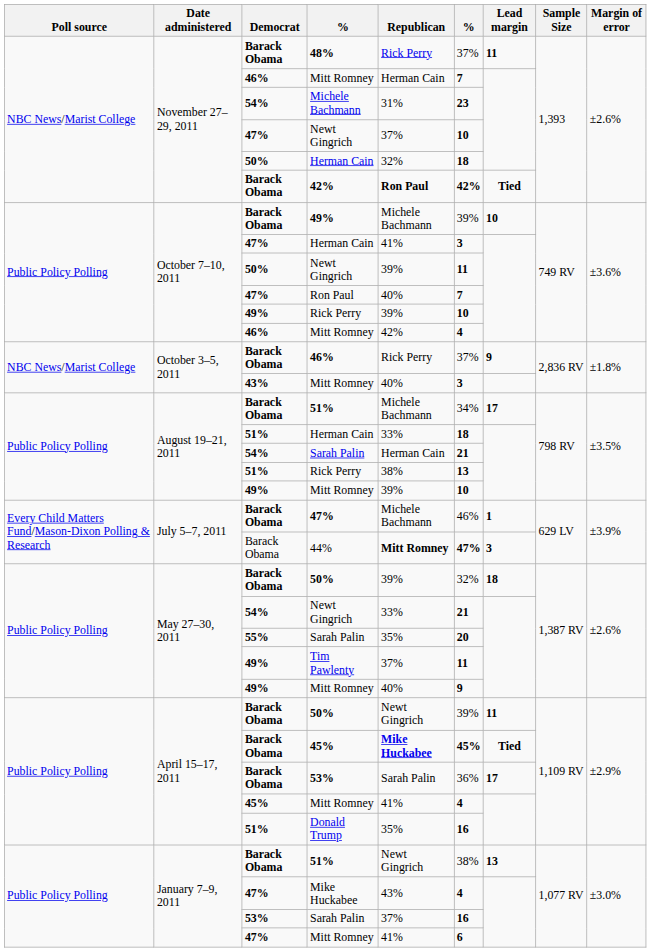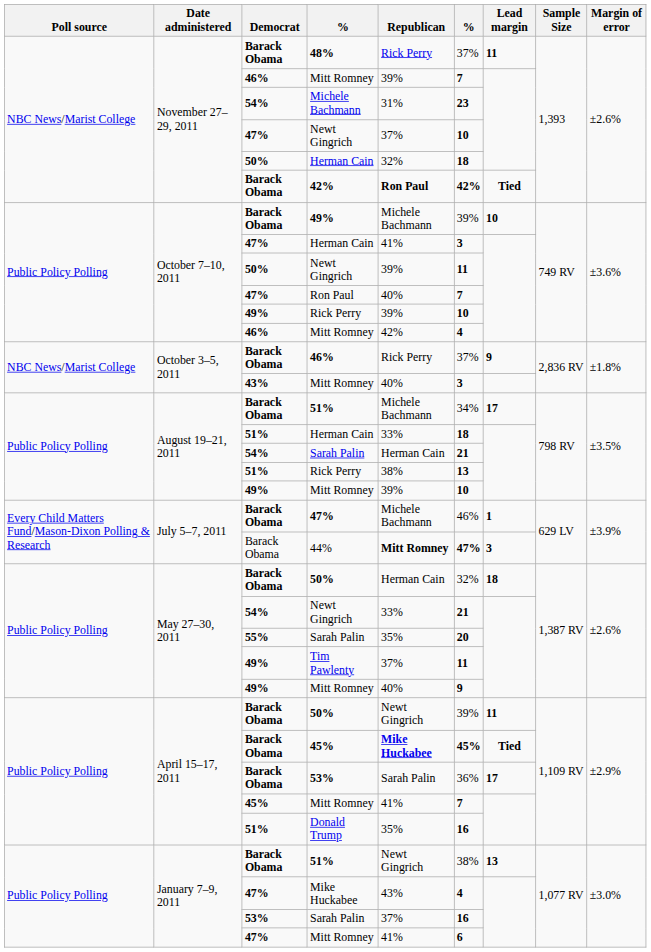 <table class="wikitable">
 <tr valign=bottom>
 <th>Poll source</th>
 <th>Date administered</th>
 <th>Democrat</th>
 <th>%</th>
 <th>Republican</th>
 <th>%</th>
 <th>Lead margin</th>
 <th>Sample Size</th>
 <th>Margin of error</th>
 </tr>
 <tr>
 <td rowspan=6><a href='#'>NBC News</a>/<a href='#'>Marist College</a></td>
 <td rowspan=6>November 27–29, 2011</td>
 <td><strong>Barack Obama</strong></td>
 <td><strong>48%</strong></td>
 <td><a href='#'>Rick Perry</a></td>
 <td>37%</td>
 <td><strong>11</strong></td>
 <td rowspan=6>1,393</td>
 <td rowspan=6>±2.6%</td>
 </tr>
 <tr>
 <td><strong>46%</strong></td>
 <td>Mitt Romney</td>
-<td>Herman Cain</td>
+<td>39%</td>
 <td><strong>7</strong></td>
 </tr>
 <tr>
 <td><strong>54%</strong></td>
 <td><a href='#'>Michele Bachmann</a></td>
 <td>31%</td>
 <td><strong>23</strong></td>
 </tr>
 <tr>
 <td><strong>47%</strong></td>
 <td>Newt Gingrich</td>
 <td>37%</td>
 <td><strong>10</strong></td>
 </tr>
 <tr>
 <td><strong>50%</strong></td>
 <td><a href='#'>Herman Cain</a></td>
 <td>32%</td>
 <td><strong>18</strong></td>
 </tr>
 <tr>
 <td><strong>Barack Obama</strong></td>
 <td><strong>42%</strong></td>
 <td><strong>Ron Paul</strong></td>
 <td><strong>42%</strong></td>
 <td align=center><strong>Tied</strong></td>
 </tr>
 <tr>
 <td rowspan=6><a href='#'>Public Policy Polling</a></td>
 <td rowspan=6>October 7–10, 2011</td>
 <td><strong>Barack Obama</strong></td>
 <td><strong>49%</strong></td>
 <td>Michele Bachmann</td>
 <td>39%</td>
 <td><strong>10</strong></td>
 <td rowspan=6>749 RV</td>
 <td rowspan=6>±3.6%</td>
 </tr>
 <tr>
 <td><strong>47%</strong></td>
 <td>Herman Cain</td>
 <td>41%</td>
 <td><strong>3</strong></td>
 </tr>
 <tr>
 <td><strong>50%</strong></td>
 <td>Newt Gingrich</td>
 <td>39%</td>
 <td><strong>11</strong></td>
 </tr>
 <tr>
 <td><strong>47%</strong></td>
 <td>Ron Paul</td>
 <td>40%</td>
 <td><strong>7</strong></td>
 </tr>
 <tr>
 <td><strong>49%</strong></td>
 <td>Rick Perry</td>
 <td>39%</td>
 <td><strong>10</strong></td>
 </tr>
 <tr>
 <td><strong>46%</strong></td>
 <td>Mitt Romney</td>
 <td>42%</td>
 <td><strong>4</strong></td>
 </tr>
 <tr>
 <td rowspan=2><a href='#'>NBC News</a>/<a href='#'>Marist College</a></td>
 <td rowspan=2>October 3–5, 2011</td>
 <td><strong>Barack Obama</strong></td>
 <td><strong>46%</strong></td>
 <td>Rick Perry</td>
 <td>37%</td>
 <td><strong>9</strong></td>
 <td rowspan=2>2,836 RV</td>
 <td rowspan=2>±1.8%</td>
 </tr>
 <tr>
 <td><strong>43%</strong></td>
 <td>Mitt Romney</td>
 <td>40%</td>
 <td><strong>3</strong></td>
 </tr>
 <tr>
 <td rowspan=5><a href='#'>Public Policy Polling</a></td>
 <td rowspan=5>August 19–21, 2011</td>
 <td><strong>Barack Obama</strong></td>
 <td><strong>51%</strong></td>
 <td>Michele Bachmann</td>
 <td>34%</td>
 <td><strong>17</strong></td>
 <td rowspan=5>798 RV</td>
 <td rowspan=5>±3.5%</td>
 </tr>
 <tr>
 <td><strong>51%</strong></td>
 <td>Herman Cain</td>
 <td>33%</td>
 <td><strong>18</strong></td>
 </tr>
 <tr>
 <td><strong>54%</strong></td>
 <td><a href='#'>Sarah Palin</a></td>
 <td>Herman Cain</td>
 <td><strong>21</strong></td>
 </tr>
 <tr>
 <td><strong>51%</strong></td>
 <td>Rick Perry</td>
 <td>38%</td>
 <td><strong>13</strong></td>
 </tr>
 <tr>
 <td><strong>49%</strong></td>
 <td>Mitt Romney</td>
 <td>39%</td>
 <td><strong>10</strong></td>
 </tr>
 <tr>
 <td rowspan=2><a href='#'>Every Child Matters Fund</a>/<a href='#'>Mason-Dixon Polling & Research</a></td>
 <td rowspan=2>July 5–7, 2011</td>
 <td><strong>Barack Obama</strong></td>
 <td><strong>47%</strong></td>
 <td>Michele Bachmann</td>
 <td>46%</td>
 <td><strong>1</strong></td>
 <td rowspan=2>629 LV</td>
 <td rowspan=2>±3.9%</td>
 </tr>
 <tr>
 <td>Barack Obama</td>
 <td>44%</td>
 <td><strong>Mitt Romney</strong></td>
 <td><strong>47%</strong></td>
 <td><strong>3</strong></td>
 </tr>
 <tr>
 <td rowspan=5><a href='#'>Public Policy Polling</a></td>
 <td rowspan=5>May 27–30, 2011</td>
 <td><strong>Barack Obama</strong></td>
 <td><strong>50%</strong></td>
-<td>39%</td>
+<td>Herman Cain</td>
 <td>32%</td>
 <td><strong>18</strong></td>
 <td rowspan=5>1,387 RV</td>
 <td rowspan=5>±2.6%</td>
 </tr>
 <tr>
 <td><strong>54%</strong></td>
 <td>Newt Gingrich</td>
 <td>33%</td>
 <td><strong>21</strong></td>
 </tr>
 <tr>
 <td><strong>55%</strong></td>
 <td>Sarah Palin</td>
 <td>35%</td>
 <td><strong>20</strong></td>
 </tr>
 <tr>
 <td><strong>49%</strong></td>
 <td><a href='#'>Tim Pawlenty</a></td>
 <td>37%</td>
 <td><strong>11</strong></td>
 </tr>
 <tr>
 <td><strong>49%</strong></td>
 <td>Mitt Romney</td>
 <td>40%</td>
 <td><strong>9</strong></td>
 </tr>
 <tr>
 <td rowspan=5><a href='#'>Public Policy Polling</a></td>
 <td rowspan=5>April 15–17, 2011</td>
 <td><strong>Barack Obama</strong></td>
 <td><strong>50%</strong></td>
 <td>Newt Gingrich</td>
 <td>39%</td>
 <td><strong>11</strong></td>
 <td rowspan=5>1,109 RV</td>
 <td rowspan=5>±2.9%</td>
 </tr>
 <tr>
 <td><strong>Barack Obama</strong></td>
 <td><strong>45%</strong></td>
 <td><strong><a href='#'>Mike Huckabee</a></strong></td>
 <td><strong>45%</strong></td>
 <td align=center><strong>Tied</strong></td>
 </tr>
 <tr>
 <td><strong>Barack Obama</strong></td>
 <td><strong>53%</strong></td>
 <td>Sarah Palin</td>
 <td>36%</td>
 <td><strong>17</strong></td>
 </tr>
 <tr>
 <td><strong>45%</strong></td>
 <td>Mitt Romney</td>
 <td>41%</td>
-<td><strong>4</strong></td>
+<td><strong>7</strong></td>
 </tr>
 <tr>
 <td><strong>51%</strong></td>
 <td><a href='#'>Donald Trump</a></td>
 <td>35%</td>
 <td><strong>16</strong></td>
 </tr>
 <tr>
 <td rowspan=4><a href='#'>Public Policy Polling</a></td>
 <td rowspan=4>January 7–9, 2011</td>
 <td><strong>Barack Obama</strong></td>
 <td><strong>51%</strong></td>
 <td>Newt Gingrich</td>
 <td>38%</td>
 <td><strong>13</strong></td>
 <td rowspan=4>1,077 RV</td>
 <td rowspan=4>±3.0%</td>
 </tr>
 <tr>
 <td><strong>47%</strong></td>
 <td>Mike Huckabee</td>
 <td>43%</td>
 <td><strong>4</strong></td>
 </tr>
 <tr>
 <td><strong>53%</strong></td>
 <td>Sarah Palin</td>
 <td>37%</td>
 <td><strong>16</strong></td>
 </tr>
 <tr>
 <td><strong>47%</strong></td>
 <td>Mitt Romney</td>
 <td>41%</td>
 <td><strong>6</strong></td>
 </tr>
 </table>
